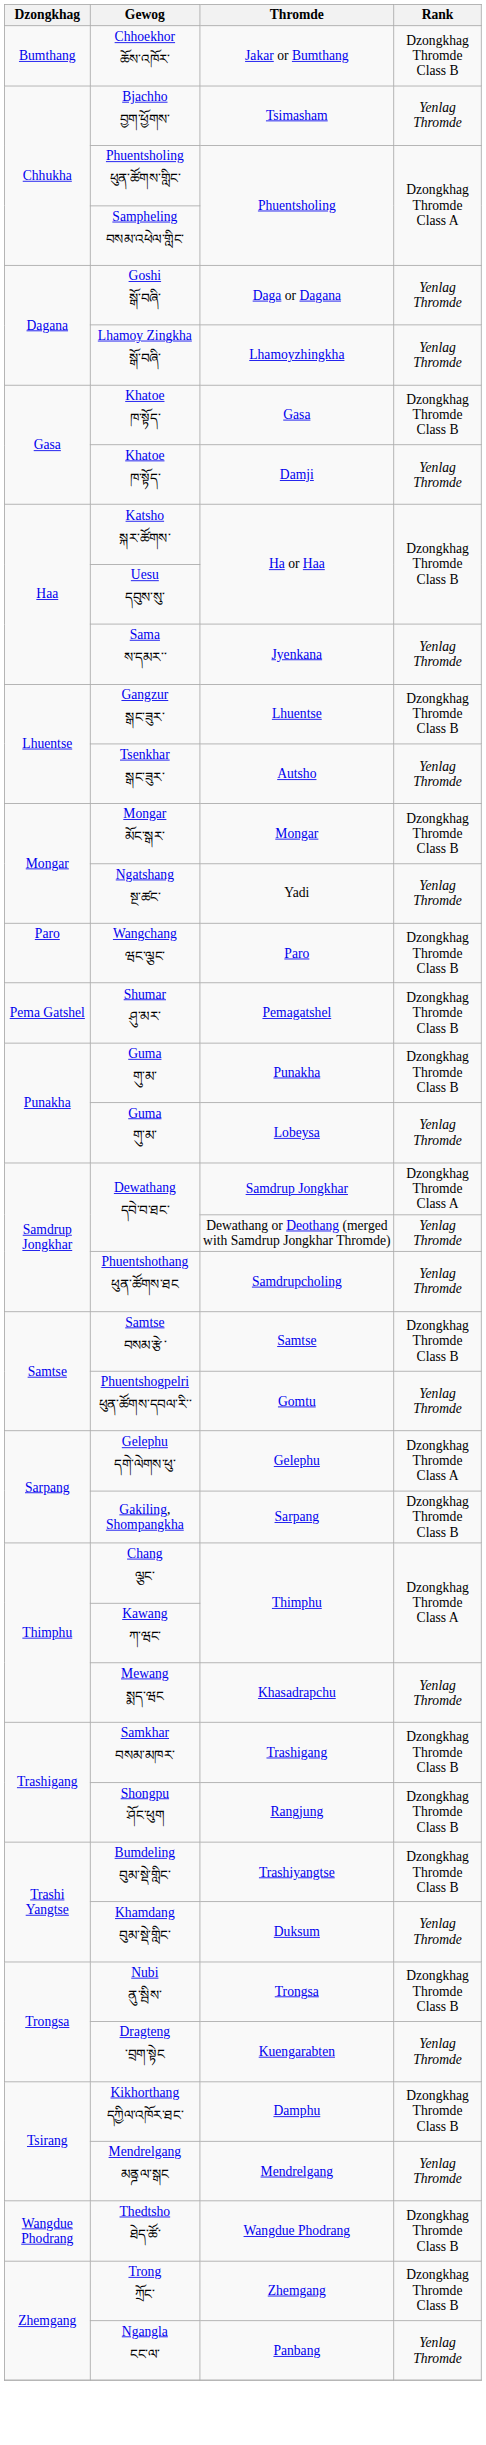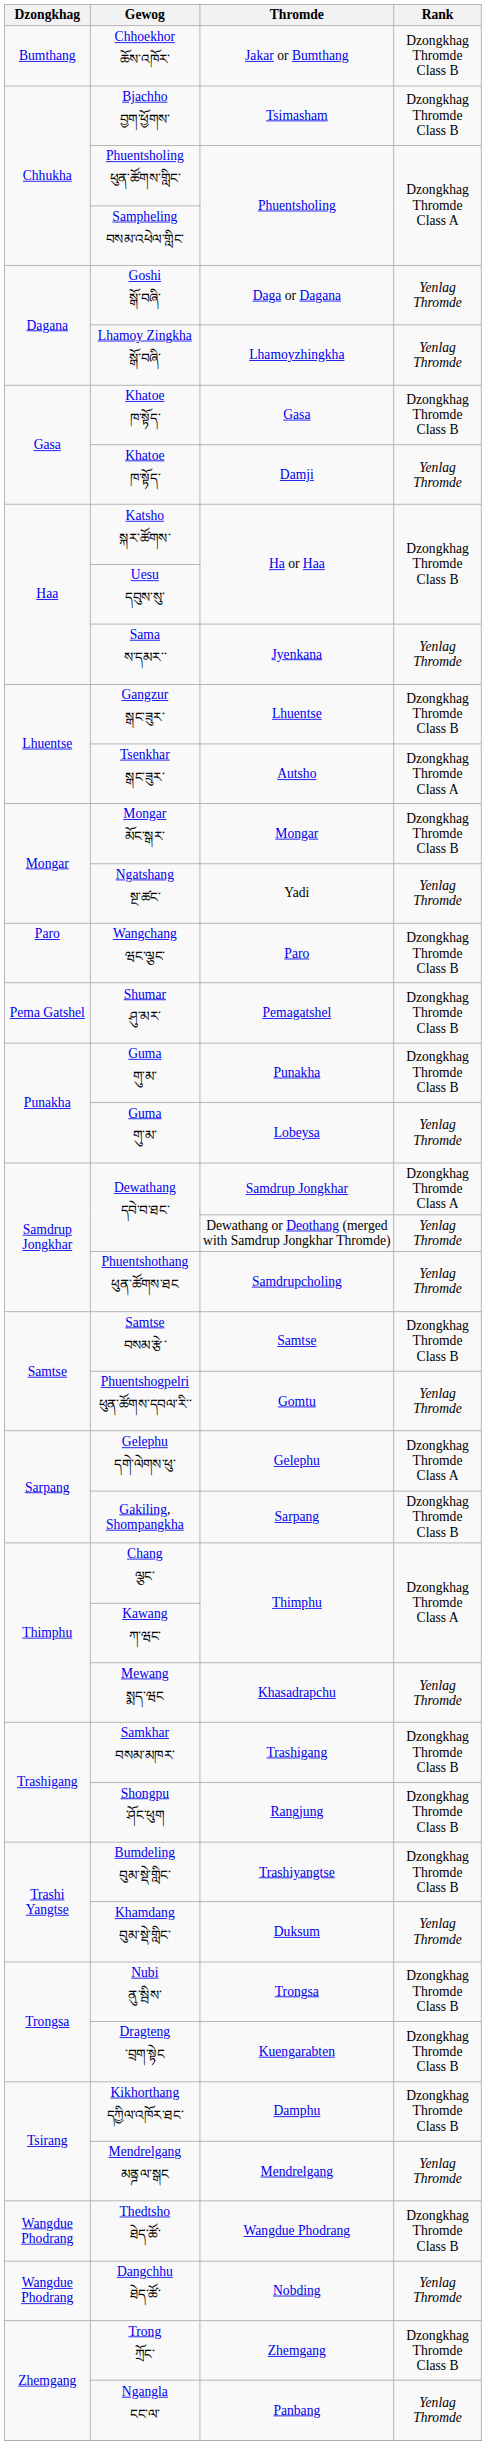 <table class="wikitable" style="width:90%; text-align:center" align="center">
 <tr>
 <th>Dzongkhag</th>
 <th>Gewog</th>
 <th>Thromde</th>
 <th>Rank</th>
 </tr>
 <tr>
 <td rowspan=1 valign="center"><a href='#'>Bumthang</a><br></td>
 <td><a href='#'>Chhoekhor</a><br>ཆོས་འཁོར་</td>
 <td><a href='#'>Jakar</a> or <a href='#'>Bumthang</a></td>
 <td>Dzongkhag Thromde<br>Class B</td>
 </tr>
 <tr>
 <td rowspan=3 valign="center"><a href='#'>Chhukha</a><br></td>
 <td><a href='#'>Bjachho</a><br>བྱག་ཕྱོགས་</td>
 <td><a href='#'>Tsimasham</a></td>
-<td><em>Yenlag Thromde</em></td>
+<td>Dzongkhag Thromde<br>Class B</td>
 </tr>
 <tr>
 <td><a href='#'>Phuentsholing</a><br>ཕུན་ཚོགས་གླིང་</td>
 <td rowspan=2 valign="center"><a href='#'>Phuentsholing</a></td>
 <td rowspan=2 valign="center">Dzongkhag Thromde<br>Class A</td>
 </tr>
 <tr>
 <td><a href='#'>Sampheling</a><br>བསམ་འཕེལ་གླིང་</td>
 </tr>
 <tr>
 <td rowspan=2 valign="center"><a href='#'>Dagana</a><br></td>
 <td><a href='#'>Goshi</a><br>སྒོ་བཞི་</td>
 <td><a href='#'>Daga</a> or <a href='#'>Dagana</a></td>
 <td><em>Yenlag Thromde</em></td>
 </tr>
 <tr>
 <td><a href='#'>Lhamoy Zingkha</a><br>སྒོ་བཞི་</td>
 <td><a href='#'>Lhamoyzhingkha</a></td>
 <td><em>Yenlag Thromde</em></td>
 </tr>
 <tr>
 <td rowspan=2 valign="center"><a href='#'>Gasa</a><br></td>
 <td><a href='#'>Khatoe</a><br>ཁ་སྟོད་</td>
 <td><a href='#'>Gasa</a></td>
 <td>Dzongkhag Thromde<br>Class B</td>
 </tr>
 <tr>
 <td><a href='#'>Khatoe</a><br>ཁ་སྟོད་</td>
 <td><a href='#'>Damji</a></td>
 <td><em>Yenlag Thromde</em></td>
 </tr>
 <tr>
 <td rowspan=3 valign="center"><a href='#'>Haa</a><br></td>
 <td><a href='#'>Katsho</a><br>སྐར་ཚོགས་</td>
 <td rowspan=2 valign="center"><a href='#'>Ha</a> or <a href='#'>Haa</a></td>
 <td rowspan=2 valign="center">Dzongkhag Thromde<br>Class B</td>
 </tr>
 <tr>
 <td><a href='#'>Uesu</a><br>དབུས་སུ་</td>
 </tr>
 <tr>
 <td><a href='#'>Sama</a><br> ས་དམར་་</td>
 <td><a href='#'>Jyenkana</a></td>
 <td><em>Yenlag Thromde</em></td>
 </tr>
 <tr>
 <td rowspan=2 valign="center"><a href='#'>Lhuentse</a><br></td>
 <td><a href='#'>Gangzur</a><br>སྒང་ཟུར་</td>
 <td><a href='#'>Lhuentse</a></td>
 <td>Dzongkhag Thromde<br>Class B</td>
 </tr>
 <tr>
 <td><a href='#'>Tsenkhar</a><br>སྒང་ཟུར་</td>
 <td><a href='#'>Autsho</a></td>
-<td><em>Yenlag Thromde</em></td>
+<td>Dzongkhag Thromde<br>Class A</td>
 </tr>
 <tr>
 <td rowspan=2 valign="center"><a href='#'>Mongar</a><br></td>
 <td><a href='#'>Mongar</a><br>མོང་སྒར་</td>
 <td><a href='#'>Mongar</a></td>
 <td>Dzongkhag Thromde<br>Class B</td>
 </tr>
 <tr>
 <td><a href='#'>Ngatshang</a><br>སྔ་ཚང་</td>
 <td>Yadi</td>
 <td><em>Yenlag Thromde</em></td>
 </tr>
 <tr>
 <td rowspan=1 valign="top"><a href='#'>Paro</a><br></td>
 <td><a href='#'>Wangchang</a><br>ཝང་ལྕང་</td>
 <td><a href='#'>Paro</a></td>
 <td>Dzongkhag Thromde<br>Class B</td>
 </tr>
 <tr>
 <td rowspan=1 valign="center"><a href='#'>Pema Gatshel</a><br></td>
 <td><a href='#'>Shumar</a><br>ཤུ་མར་</td>
 <td><a href='#'>Pemagatshel</a></td>
 <td>Dzongkhag Thromde<br>Class B</td>
 </tr>
 <tr>
 <td rowspan=2 valign="center"><a href='#'>Punakha</a><br></td>
 <td><a href='#'>Guma</a><br>གུ་མ་</td>
 <td><a href='#'>Punakha</a></td>
 <td>Dzongkhag Thromde<br>Class B</td>
 </tr>
 <tr>
 <td><a href='#'>Guma</a><br>གུ་མ་</td>
 <td><a href='#'>Lobeysa</a></td>
 <td><em>Yenlag Thromde</em></td>
 </tr>
 <tr>
 <td rowspan=3 valign="center"><a href='#'>Samdrup Jongkhar</a><br></td>
 <td rowspan=2 valign="center"><a href='#'>Dewathang</a><br>དབེ་བ་ཐང་</td>
 <td><a href='#'>Samdrup Jongkhar</a></td>
 <td>Dzongkhag Thromde<br>Class A</td>
 </tr>
 <tr>
 <td>Dewathang or <a href='#'>Deothang</a> (merged with Samdrup Jongkhar Thromde)</td>
 <td><em>Yenlag Thromde</em></td>
 </tr>
 <tr>
 <td><a href='#'>Phuentshothang</a><br>ཕུན་ཚོགས་ཐང</td>
 <td><a href='#'>Samdrupcholing</a></td>
 <td><em>Yenlag Thromde</em></td>
 </tr>
 <tr>
 <td rowspan=2 valign="center"><a href='#'>Samtse</a><br></td>
 <td><a href='#'>Samtse</a><br>བསམ་རྩེ་</td>
 <td><a href='#'>Samtse</a></td>
 <td>Dzongkhag Thromde<br>Class B</td>
 </tr>
 <tr>
 <td><a href='#'>Phuentshogpelri</a><br>ཕུན་ཚོགས་དབལ་རི་་</td>
 <td><a href='#'>Gomtu</a></td>
 <td><em>Yenlag Thromde</em></td>
 </tr>
 <tr>
 <td rowspan=2 valign="center"><a href='#'>Sarpang</a><br></td>
 <td><a href='#'>Gelephu</a><br>དགེ་ལེགས་ཕུ་</td>
 <td><a href='#'>Gelephu</a></td>
 <td>Dzongkhag Thromde<br>Class A</td>
 </tr>
 <tr>
 <td><a href='#'>Gakiling</a>, <a href='#'>Shompangkha</a><br></td>
 <td><a href='#'>Sarpang</a></td>
 <td>Dzongkhag Thromde<br>Class B</td>
 </tr>
 <tr>
 <td rowspan=3 valign="center"><a href='#'>Thimphu</a><br></td>
 <td><a href='#'>Chang</a><br>ལྕང་</td>
 <td rowspan=2><a href='#'>Thimphu</a></td>
 <td rowspan=2>Dzongkhag Thromde<br>Class A</td>
 </tr>
 <tr>
 <td><a href='#'>Kawang</a><br>ཀ་ཝང་</td>
 </tr>
 <tr>
 <td><a href='#'>Mewang</a><br>སྨད་ཝང</td>
 <td><a href='#'>Khasadrapchu</a></td>
 <td><em>Yenlag Thromde</em></td>
 </tr>
 <tr>
 <td rowspan=2 valign="center"><a href='#'>Trashigang</a><br></td>
 <td><a href='#'>Samkhar</a><br>བསམ་མཁར་</td>
 <td><a href='#'>Trashigang</a></td>
 <td>Dzongkhag Thromde<br>Class B</td>
 </tr>
 <tr>
 <td><a href='#'>Shongpu</a><br>་ཤོང་ཕུག</td>
 <td><a href='#'>Rangjung</a></td>
 <td>Dzongkhag Thromde<br>Class B</td>
 </tr>
 <tr>
 <td rowspan=2 valign="center"><a href='#'>Trashi Yangtse</a><br></td>
 <td><a href='#'>Bumdeling</a><br>བུམ་སྡེ་གླིང་</td>
 <td><a href='#'>Trashiyangtse</a></td>
 <td>Dzongkhag Thromde<br>Class B</td>
 </tr>
 <tr>
 <td><a href='#'>Khamdang</a><br>བུམ་སྡེ་གླིང་</td>
 <td><a href='#'>Duksum</a></td>
 <td><em>Yenlag Thromde</em></td>
 </tr>
 <tr>
 <td rowspan=2 valign="center"><a href='#'>Trongsa</a><br></td>
 <td><a href='#'>Nubi</a><br>ནུ་སྦིས་</td>
 <td><a href='#'>Trongsa</a></td>
 <td>Dzongkhag Thromde<br>Class B</td>
 </tr>
 <tr>
 <td><a href='#'>Dragteng</a><br>་བྲག་སྟེང</td>
 <td><a href='#'>Kuengarabten</a></td>
-<td><em>Yenlag Thromde</em></td>
+<td>Dzongkhag Thromde<br>Class B</td>
 </tr>
 <tr>
 <td rowspan=2 valign="center"><a href='#'>Tsirang</a><br></td>
 <td><a href='#'>Kikhorthang</a><br>དཀྱིལ་འཁོར་ཐང་</td>
 <td><a href='#'>Damphu</a></td>
 <td>Dzongkhag Thromde<br>Class B</td>
 </tr>
 <tr>
 <td><a href='#'>Mendrelgang</a><br>མནྜལ་སྒང</td>
 <td><a href='#'>Mendrelgang</a></td>
 <td><em>Yenlag Thromde</em></td>
 </tr>
 <tr>
 <td rowspan=1 valign="center"><a href='#'>Wangdue Phodrang</a><br></td>
 <td><a href='#'>Thedtsho</a><br>ཐེད་ཚོ་</td>
 <td><a href='#'>Wangdue Phodrang</a></td>
 <td>Dzongkhag Thromde<br>Class B</td>
 </tr>
 <tr>
+<td rowspan=1 valign="center"><a href='#'>Wangdue Phodrang</a><br></td>
+<td><a href='#'>Dangchhu</a><br>ཐེད་ཚོ་</td>
+<td><a href='#'>Nobding</a></td>
+<td><em>Yenlag Thromde</em></td>
+</tr>
+<tr>
 <td rowspan=2 valign="center"><a href='#'>Zhemgang</a><br></td>
 <td><a href='#'>Trong</a><br>ཀྲོང་</td>
 <td><a href='#'>Zhemgang</a></td>
 <td>Dzongkhag Thromde<br>Class B</td>
 </tr>
 <tr>
 <td><a href='#'>Ngangla</a><br>ངང་ལ་</td>
 <td><a href='#'>Panbang</a></td>
 <td><em>Yenlag Thromde</em></td>
 </tr>
 <tr>
 </tr>
 </table>
